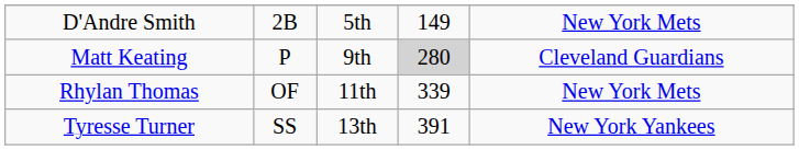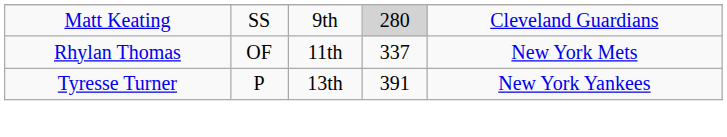 <table class="wikitable" width="65%">
 <tr align="center">
 </tr>
 <tr align="center">
-<td>D'Andre Smith</td>
-<td>2B</td>
-<td>5th</td>
-<td>149</td>
-<td><a href='#'>New York Mets</a></td>
-</tr>
-<tr align="center">
 <td><a href='#'>Matt Keating</a></td>
-<td>P</td>
+<td>SS</td>
 <td>9th</td>
 <td style="background: lightgrey;">280</td>
 <td><a href='#'>Cleveland Guardians</a></td>
 </tr>
 <tr align="center">
 <td><a href='#'>Rhylan Thomas</a></td>
 <td>OF</td>
 <td>11th</td>
-<td>339</td>
+<td>337</td>
 <td><a href='#'>New York Mets</a></td>
 </tr>
 <tr align="center">
 <td><a href='#'>Tyresse Turner</a></td>
-<td>SS</td>
+<td>P</td>
 <td>13th</td>
 <td>391</td>
 <td><a href='#'>New York Yankees</a></td>
 </tr>
 </table>
